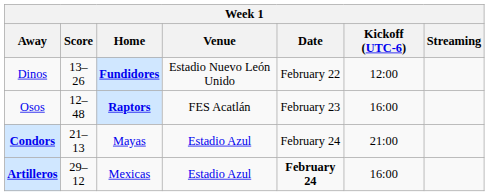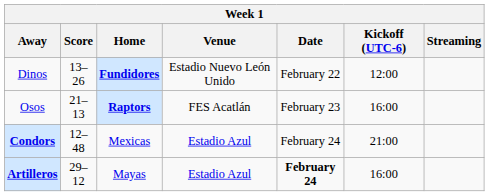 <table class="wikitable mw-collapsible mw-collapsed" style="width:100%;">
 <tr>
 <th colspan="8">Week 1</th>
 </tr>
 <tr>
 <th>Away</th>
 <th>Score</th>
 <th>Home</th>
 <th>Venue</th>
 <th>Date</th>
 <th>Kickoff (<a href='#'>UTC-6</a>)</th>
 <th>Streaming</th>
 </tr>
 <tr align="center">
 <td><a href='#'>Dinos</a></td>
 <td>13–26</td>
 <td bgcolor="#D0E7FF"><strong><a href='#'>Fundidores</a></strong></td>
 <td>Estadio Nuevo León Unido</td>
 <td>February 22</td>
 <td>12:00</td>
 <td>  </td>
 </tr>
 <tr align="center">
 <td><a href='#'>Osos</a></td>
-<td>12–48</td>
+<td>21–13</td>
 <td bgcolor="#D0E7FF"><strong><a href='#'>Raptors</a></strong></td>
 <td>FES Acatlán</td>
 <td>February 23</td>
 <td>16:00</td>
 <td>  </td>
 </tr>
 <tr align="center">
 <td bgcolor="#D0E7FF"><strong><a href='#'>Condors</a></strong></td>
-<td>21–13</td>
-<td><a href='#'>Mayas</a></td>
+<td>12–48</td>
+<td><a href='#'>Mexicas</a></td>
 <td><a href='#'>Estadio Azul</a></td>
 <td>February 24</td>
 <td>21:00</td>
 <td></td>
 </tr>
 <tr align="center">
 <td bgcolor="#D0E7FF"><strong><a href='#'>Artilleros</a></strong></td>
 <td>29–12</td>
-<td><a href='#'>Mexicas</a></td>
+<td><a href='#'>Mayas</a></td>
 <td><a href='#'>Estadio Azul</a></td>
 <td><strong>February 24</strong></td>
 <td>16:00</td>
 <td>  </td>
 </tr>
 </table>
